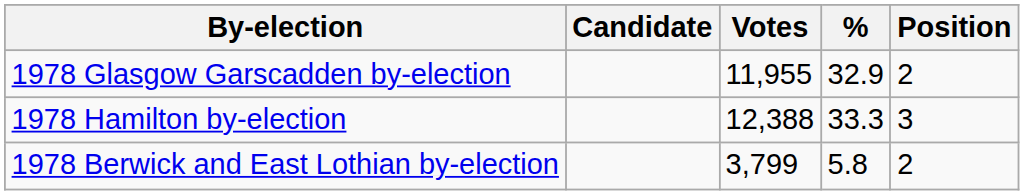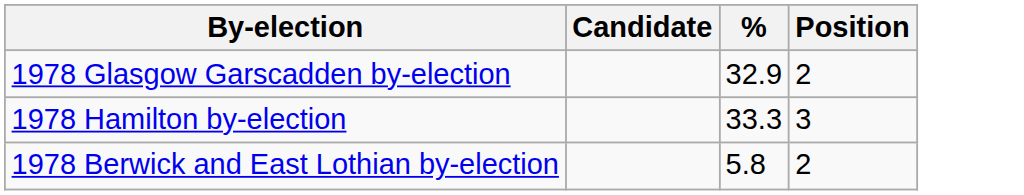 <table class="wikitable sortable">
 <tr>
 <th>By-election</th>
 <th>Candidate</th>
-<th>Votes</th>
 <th>%</th>
 <th>Position</th>
 </tr>
 <tr>
 <td><a href='#'>1978 Glasgow Garscadden by-election</a></td>
 <td></td>
-<td>11,955</td>
 <td>32.9</td>
 <td>2</td>
 </tr>
 <tr>
 <td><a href='#'>1978 Hamilton by-election</a></td>
 <td></td>
-<td>12,388</td>
 <td>33.3</td>
 <td>3</td>
 </tr>
 <tr>
 <td><a href='#'>1978 Berwick and East Lothian by-election</a></td>
 <td></td>
-<td>3,799</td>
 <td>5.8</td>
 <td>2</td>
 </tr>
 </table>
